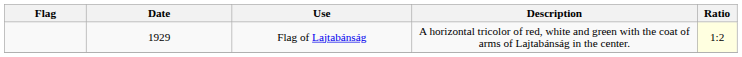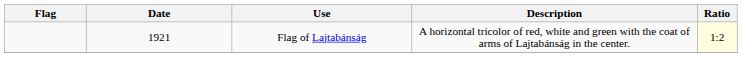 <table class="wikitable" style="text-align:center;">
 <tr>
 <th width="110">Flag</th>
 <th width="200">Date</th>
 <th width="250">Use</th>
 <th width="400">Description</th>
 <th width="50">Ratio</th>
 </tr>
 <tr>
 <td></td>
-<td>1929</td>
+<td>1921</td>
 <td>Flag of <a href='#'>Lajtabánság</a></td>
 <td>A horizontal tricolor of red, white and green with the coat of arms of Lajtabánság in the center.</td>
 <td style="background: lightyellow;">1:2</td>
 </tr>
 <tr>
 </tr>
 </table>
